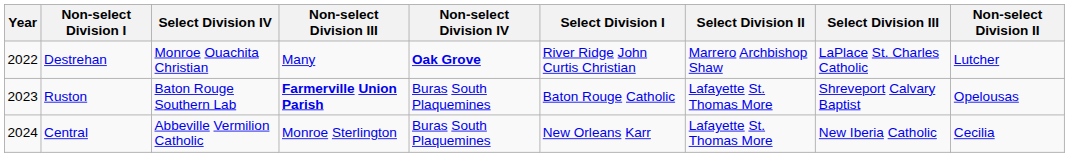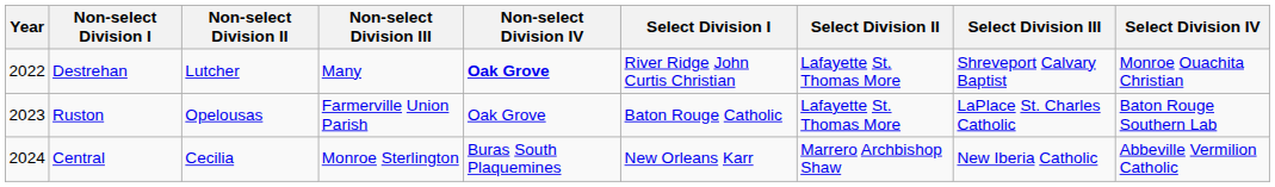 <table class="wikitable sortable">
 <tr>
 <th>Year</th>
 <th>Non-select Division I</th>
-<th>Select Division IV</th>
+<th>Non-select Division II</th>
 <th>Non-select Division III</th>
 <th>Non-select Division IV</th>
 <th>Select Division I</th>
 <th>Select Division II</th>
 <th>Select Division III</th>
-<th>Non-select Division II</th>
+<th>Select Division IV</th>
 </tr>
 <tr>
 <td>2022</td>
 <td><a href='#'>Destrehan</a></td>
-<td><a href='#'>Monroe</a> <a href='#'>Ouachita Christian</a></td>
+<td><a href='#'>Lutcher</a></td>
 <td><a href='#'>Many</a></td>
 <td><strong><a href='#'>Oak Grove</a></strong></td>
 <td><a href='#'>River Ridge</a> <a href='#'>John Curtis Christian</a></td>
-<td><a href='#'>Marrero</a> <a href='#'>Archbishop Shaw</a></td>
-<td><a href='#'>LaPlace</a> <a href='#'>St. Charles Catholic</a></td>
-<td><a href='#'>Lutcher</a></td>
+<td><a href='#'>Lafayette</a> <a href='#'>St. Thomas More</a></td>
+<td><a href='#'>Shreveport</a> <a href='#'>Calvary Baptist</a></td>
+<td><a href='#'>Monroe</a> <a href='#'>Ouachita Christian</a></td>
 </tr>
 <tr>
 <td>2023</td>
 <td><a href='#'>Ruston</a></td>
-<td><a href='#'>Baton Rouge</a> <a href='#'>Southern Lab</a></td>
-<td><strong><a href='#'>Farmerville</a> <a href='#'>Union Parish</a></strong></td>
-<td><a href='#'>Buras</a> <a href='#'>South Plaquemines</a></td>
+<td><a href='#'>Opelousas</a></td>
+<td><a href='#'>Farmerville</a> <a href='#'>Union Parish</a></td>
+<td><a href='#'>Oak Grove</a></td>
 <td><a href='#'>Baton Rouge</a> <a href='#'>Catholic</a></td>
 <td><a href='#'>Lafayette</a> <a href='#'>St. Thomas More</a></td>
-<td><a href='#'>Shreveport</a> <a href='#'>Calvary Baptist</a></td>
-<td><a href='#'>Opelousas</a></td>
+<td><a href='#'>LaPlace</a> <a href='#'>St. Charles Catholic</a></td>
+<td><a href='#'>Baton Rouge</a> <a href='#'>Southern Lab</a></td>
 </tr>
 <tr>
 <td>2024</td>
 <td><a href='#'>Central</a></td>
-<td><a href='#'>Abbeville</a> <a href='#'>Vermilion Catholic</a></td>
+<td><a href='#'>Cecilia</a></td>
 <td><a href='#'>Monroe</a> <a href='#'>Sterlington</a></td>
 <td><a href='#'>Buras</a> <a href='#'>South Plaquemines</a></td>
 <td><a href='#'>New Orleans</a> <a href='#'>Karr</a></td>
-<td><a href='#'>Lafayette</a> <a href='#'>St. Thomas More</a></td>
+<td><a href='#'>Marrero</a> <a href='#'>Archbishop Shaw</a></td>
 <td><a href='#'>New Iberia</a> <a href='#'>Catholic</a></td>
-<td><a href='#'>Cecilia</a></td>
+<td><a href='#'>Abbeville</a> <a href='#'>Vermilion Catholic</a></td>
 </tr>
 </table>
